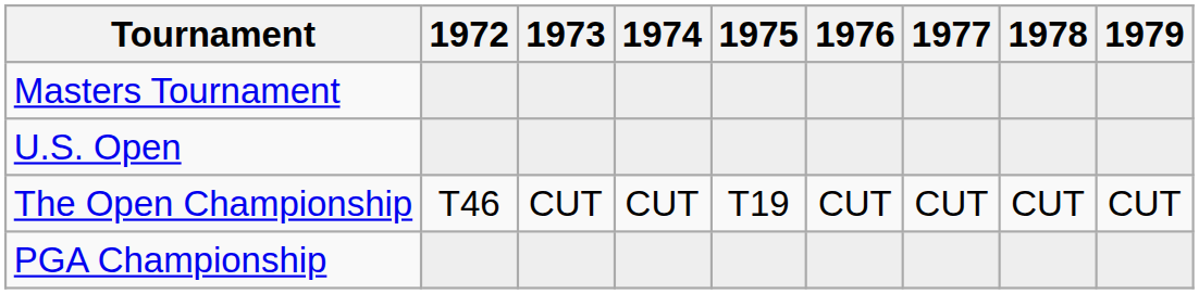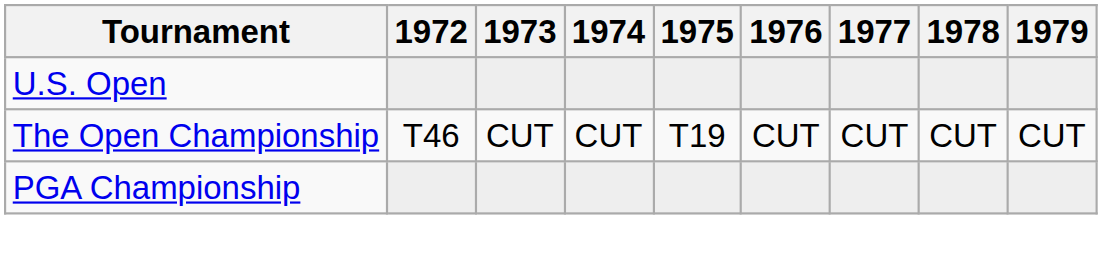 <table class="wikitable" style="font-size:95%;text-align:center;">
 <tr>
 <th>Tournament</th>
 <th>1972</th>
 <th>1973</th>
 <th>1974</th>
 <th>1975</th>
 <th>1976</th>
 <th>1977</th>
 <th>1978</th>
 <th>1979</th>
-</tr>
-<tr>
-<td align=left><a href='#'>Masters Tournament</a></td>
-<td style="background:#eeeeee;"></td>
-<td style="background:#eeeeee;"></td>
-<td style="background:#eeeeee;"></td>
-<td style="background:#eeeeee;"></td>
-<td style="background:#eeeeee;"></td>
-<td style="background:#eeeeee;"></td>
-<td style="background:#eeeeee;"></td>
-<td style="background:#eeeeee;"></td>
 </tr>
 <tr>
 <td align=left><a href='#'>U.S. Open</a></td>
 <td style="background:#eeeeee;"></td>
 <td style="background:#eeeeee;"></td>
 <td style="background:#eeeeee;"></td>
 <td style="background:#eeeeee;"></td>
 <td style="background:#eeeeee;"></td>
 <td style="background:#eeeeee;"></td>
 <td style="background:#eeeeee;"></td>
 <td style="background:#eeeeee;"></td>
 </tr>
 <tr>
 <td align=left><a href='#'>The Open Championship</a></td>
 <td>T46</td>
 <td>CUT</td>
 <td>CUT</td>
 <td>T19</td>
 <td>CUT</td>
 <td>CUT</td>
 <td>CUT</td>
 <td>CUT</td>
 </tr>
 <tr>
 <td align=left><a href='#'>PGA Championship</a></td>
 <td style="background:#eeeeee;"></td>
 <td style="background:#eeeeee;"></td>
 <td style="background:#eeeeee;"></td>
 <td style="background:#eeeeee;"></td>
 <td style="background:#eeeeee;"></td>
 <td style="background:#eeeeee;"></td>
 <td style="background:#eeeeee;"></td>
 <td style="background:#eeeeee;"></td>
 </tr>
 </table>
